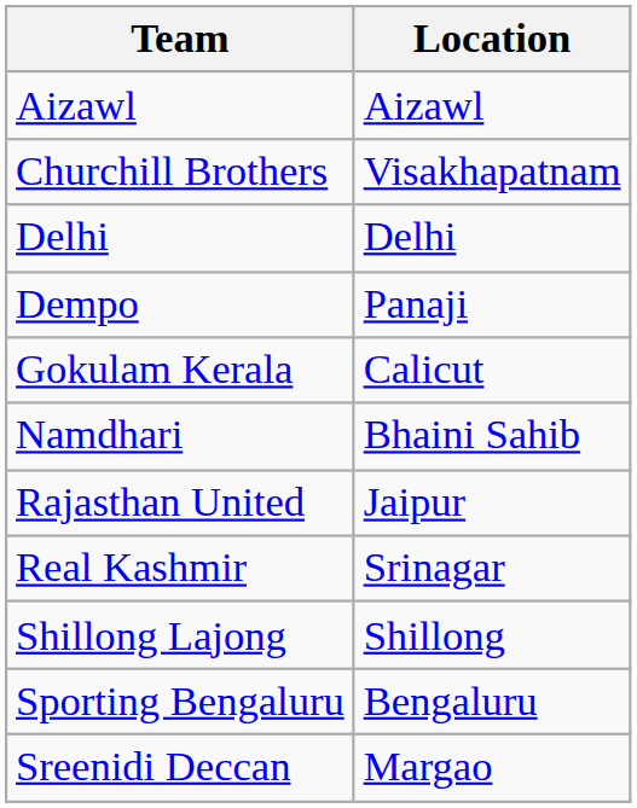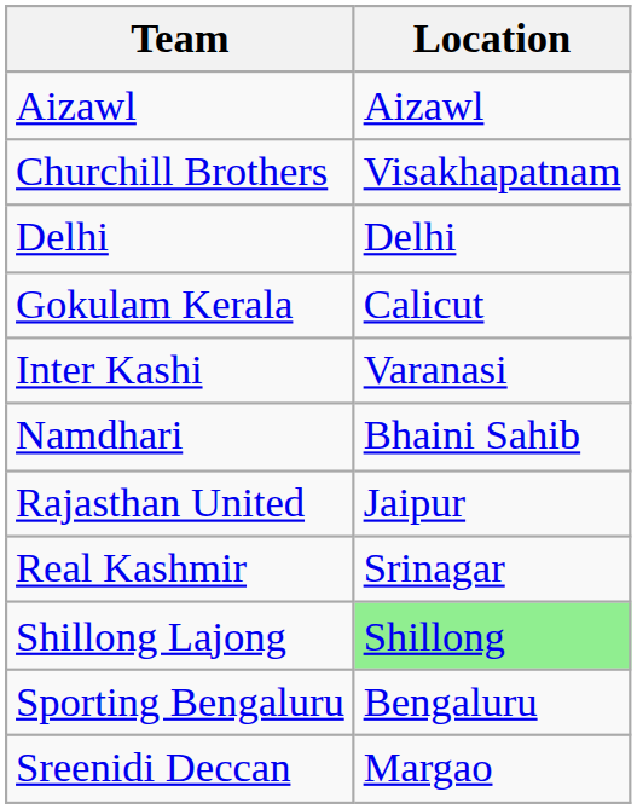 <table class="wikitable sortable">
 <tr>
 <th>Team</th>
 <th>Location</th>
 </tr>
 <tr>
 <td><a href='#'>Aizawl</a></td>
 <td><a href='#'>Aizawl</a></td>
 </tr>
 <tr>
 <td><a href='#'>Churchill Brothers</a></td>
 <td><a href='#'>Visakhapatnam</a></td>
 </tr>
 <tr>
 <td><a href='#'>Delhi</a></td>
 <td><a href='#'>Delhi</a></td>
 </tr>
 <tr>
-<td><a href='#'>Dempo</a></td>
-<td><a href='#'>Panaji</a></td>
+<td><a href='#'>Gokulam Kerala</a></td>
+<td><a href='#'>Calicut</a></td>
 </tr>
 <tr>
-<td><a href='#'>Gokulam Kerala</a></td>
-<td><a href='#'>Calicut</a></td>
+<td><a href='#'>Inter Kashi</a></td>
+<td><a href='#'>Varanasi</a></td>
 </tr>
 <tr>
 <td><a href='#'>Namdhari</a></td>
 <td><a href='#'>Bhaini Sahib</a></td>
 </tr>
 <tr>
 <td><a href='#'>Rajasthan United</a></td>
 <td><a href='#'>Jaipur</a></td>
 </tr>
 <tr>
 <td><a href='#'>Real Kashmir</a></td>
 <td><a href='#'>Srinagar</a></td>
 </tr>
 <tr>
 <td><a href='#'>Shillong Lajong</a></td>
-<td><a href='#'>Shillong</a></td>
+<td style="background: lightgreen;"><a href='#'>Shillong</a></td>
 </tr>
 <tr>
 <td><a href='#'>Sporting Bengaluru</a></td>
 <td><a href='#'>Bengaluru</a></td>
 </tr>
 <tr>
 <td><a href='#'>Sreenidi Deccan</a></td>
 <td><a href='#'>Margao</a></td>
 </tr>
 </table>
